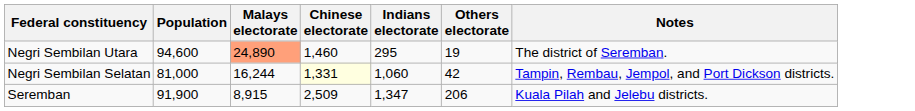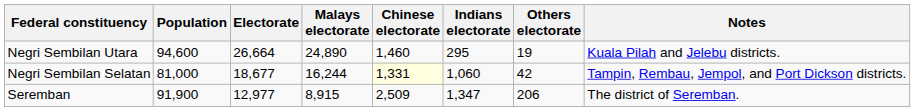 <table class="wikitable sortable">
 <tr>
 <th>Federal constituency</th>
 <th>Population</th>
+<th>Electorate</th>
 <th>Malays<br>electorate</th>
 <th>Chinese<br>electorate</th>
 <th>Indians<br>electorate</th>
 <th>Others<br>electorate</th>
 <th>Notes</th>
 </tr>
 <tr>
 <td>Negri Sembilan Utara</td>
 <td>94,600</td>
-<td style="background: lightsalmon;">24,890</td>
+<td>26,664</td>
+<td>24,890</td>
 <td>1,460</td>
 <td>295</td>
 <td>19</td>
-<td>The district of <a href='#'>Seremban</a>.</td>
+<td><a href='#'>Kuala Pilah</a> and <a href='#'>Jelebu</a> districts.</td>
 </tr>
 <tr>
 <td>Negri Sembilan Selatan</td>
 <td>81,000</td>
+<td>18,677</td>
 <td>16,244</td>
 <td style="background: lightyellow;">1,331</td>
 <td>1,060</td>
 <td>42</td>
 <td><a href='#'>Tampin</a>, <a href='#'>Rembau</a>, <a href='#'>Jempol</a>, and <a href='#'>Port Dickson</a> districts.</td>
 </tr>
 <tr>
 <td>Seremban</td>
 <td>91,900</td>
+<td>12,977</td>
 <td>8,915</td>
 <td>2,509</td>
 <td>1,347</td>
 <td>206</td>
-<td><a href='#'>Kuala Pilah</a> and <a href='#'>Jelebu</a> districts.</td>
+<td>The district of <a href='#'>Seremban</a>.</td>
 </tr>
 </table>
